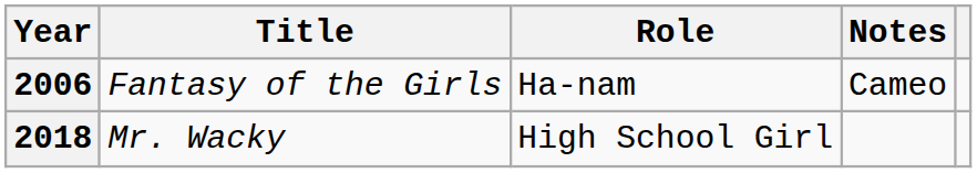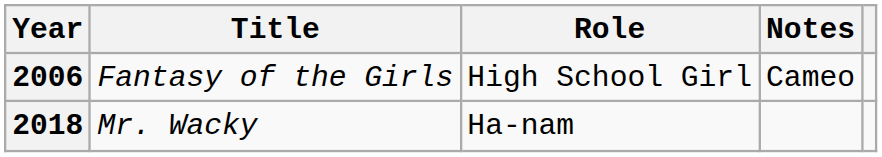 <table class="wikitable plainrowheaders sortable">
 <tr>
 <th scope="col">Year</th>
 <th scope="col">Title</th>
 <th scope="col">Role</th>
 <th scope="col">Notes</th>
 <th scope="col" class="unsortable"></th>
 </tr>
 <tr>
 <th scope="row">2006</th>
 <td><em>Fantasy of the Girls</em></td>
-<td>Ha-nam</td>
+<td>High School Girl</td>
 <td>Cameo</td>
 <td style="text-align:center"></td>
 </tr>
 <tr>
 <th scope="row">2018</th>
 <td><em>Mr. Wacky</em></td>
-<td>High School Girl</td>
+<td>Ha-nam</td>
 <td></td>
 <td style="text-align:center"></td>
 </tr>
 </table>
